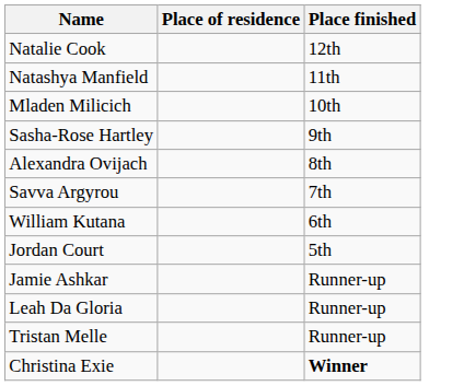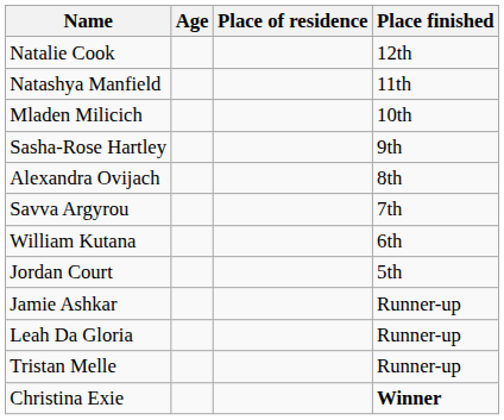 <table class="wikitable">
 <tr>
 <th>Name</th>
+<th>Age</th>
 <th>Place of residence</th>
 <th>Place finished</th>
 </tr>
 <tr>
 <td>Natalie Cook</td>
 <td></td>
+<td></td>
 <td>12th</td>
 </tr>
 <tr>
 <td>Natashya Manfield</td>
+<td></td>
 <td></td>
 <td>11th</td>
 </tr>
 <tr>
 <td>Mladen Milicich</td>
 <td></td>
+<td></td>
 <td>10th</td>
 </tr>
 <tr>
 <td>Sasha-Rose Hartley</td>
+<td></td>
 <td></td>
 <td>9th</td>
 </tr>
 <tr>
 <td>Alexandra Ovijach</td>
 <td></td>
+<td></td>
 <td>8th</td>
 </tr>
 <tr>
 <td>Savva Argyrou</td>
+<td></td>
 <td></td>
 <td>7th</td>
 </tr>
 <tr>
 <td>William Kutana</td>
 <td></td>
+<td></td>
 <td>6th</td>
 </tr>
 <tr>
 <td>Jordan Court</td>
+<td></td>
 <td></td>
 <td>5th</td>
 </tr>
 <tr>
 <td>Jamie Ashkar</td>
 <td></td>
+<td></td>
 <td>Runner-up</td>
 </tr>
 <tr>
 <td>Leah Da Gloria</td>
+<td></td>
 <td></td>
 <td>Runner-up</td>
 </tr>
 <tr>
 <td>Tristan Melle</td>
 <td></td>
+<td></td>
 <td>Runner-up</td>
 </tr>
 <tr>
 <td>Christina Exie</td>
 <td></td>
+<td></td>
 <td><strong>Winner</strong></td>
 </tr>
 </table>
